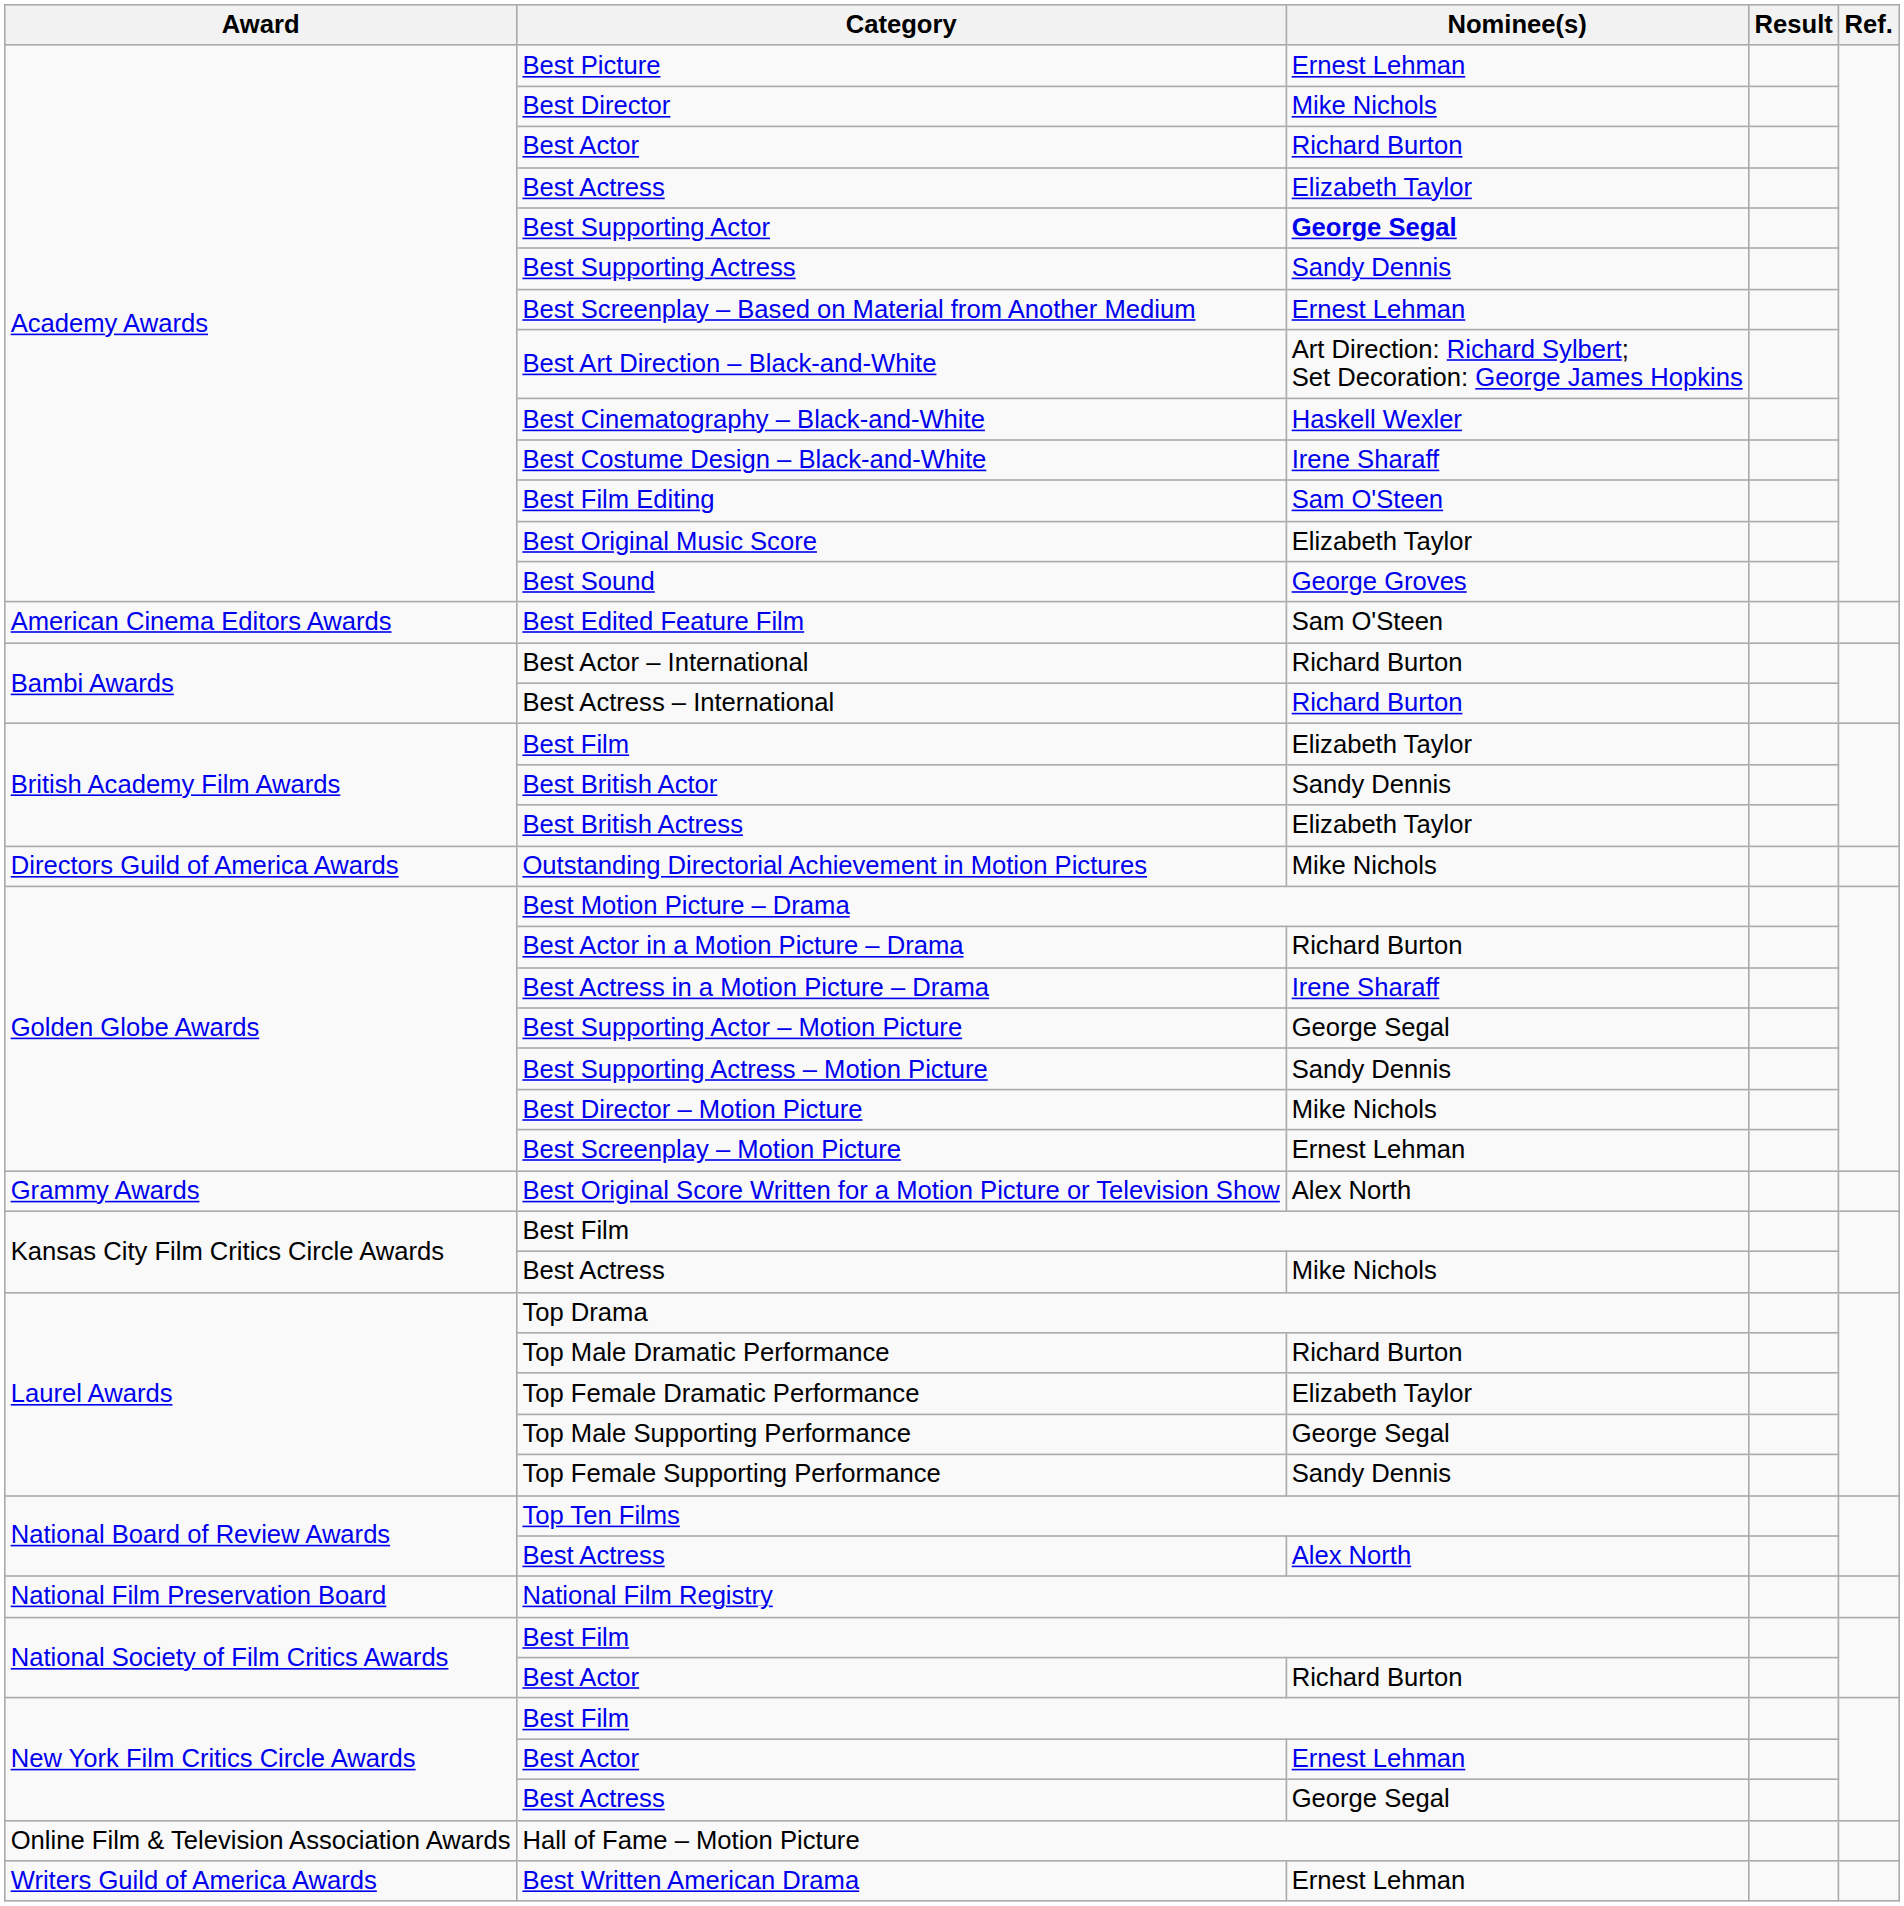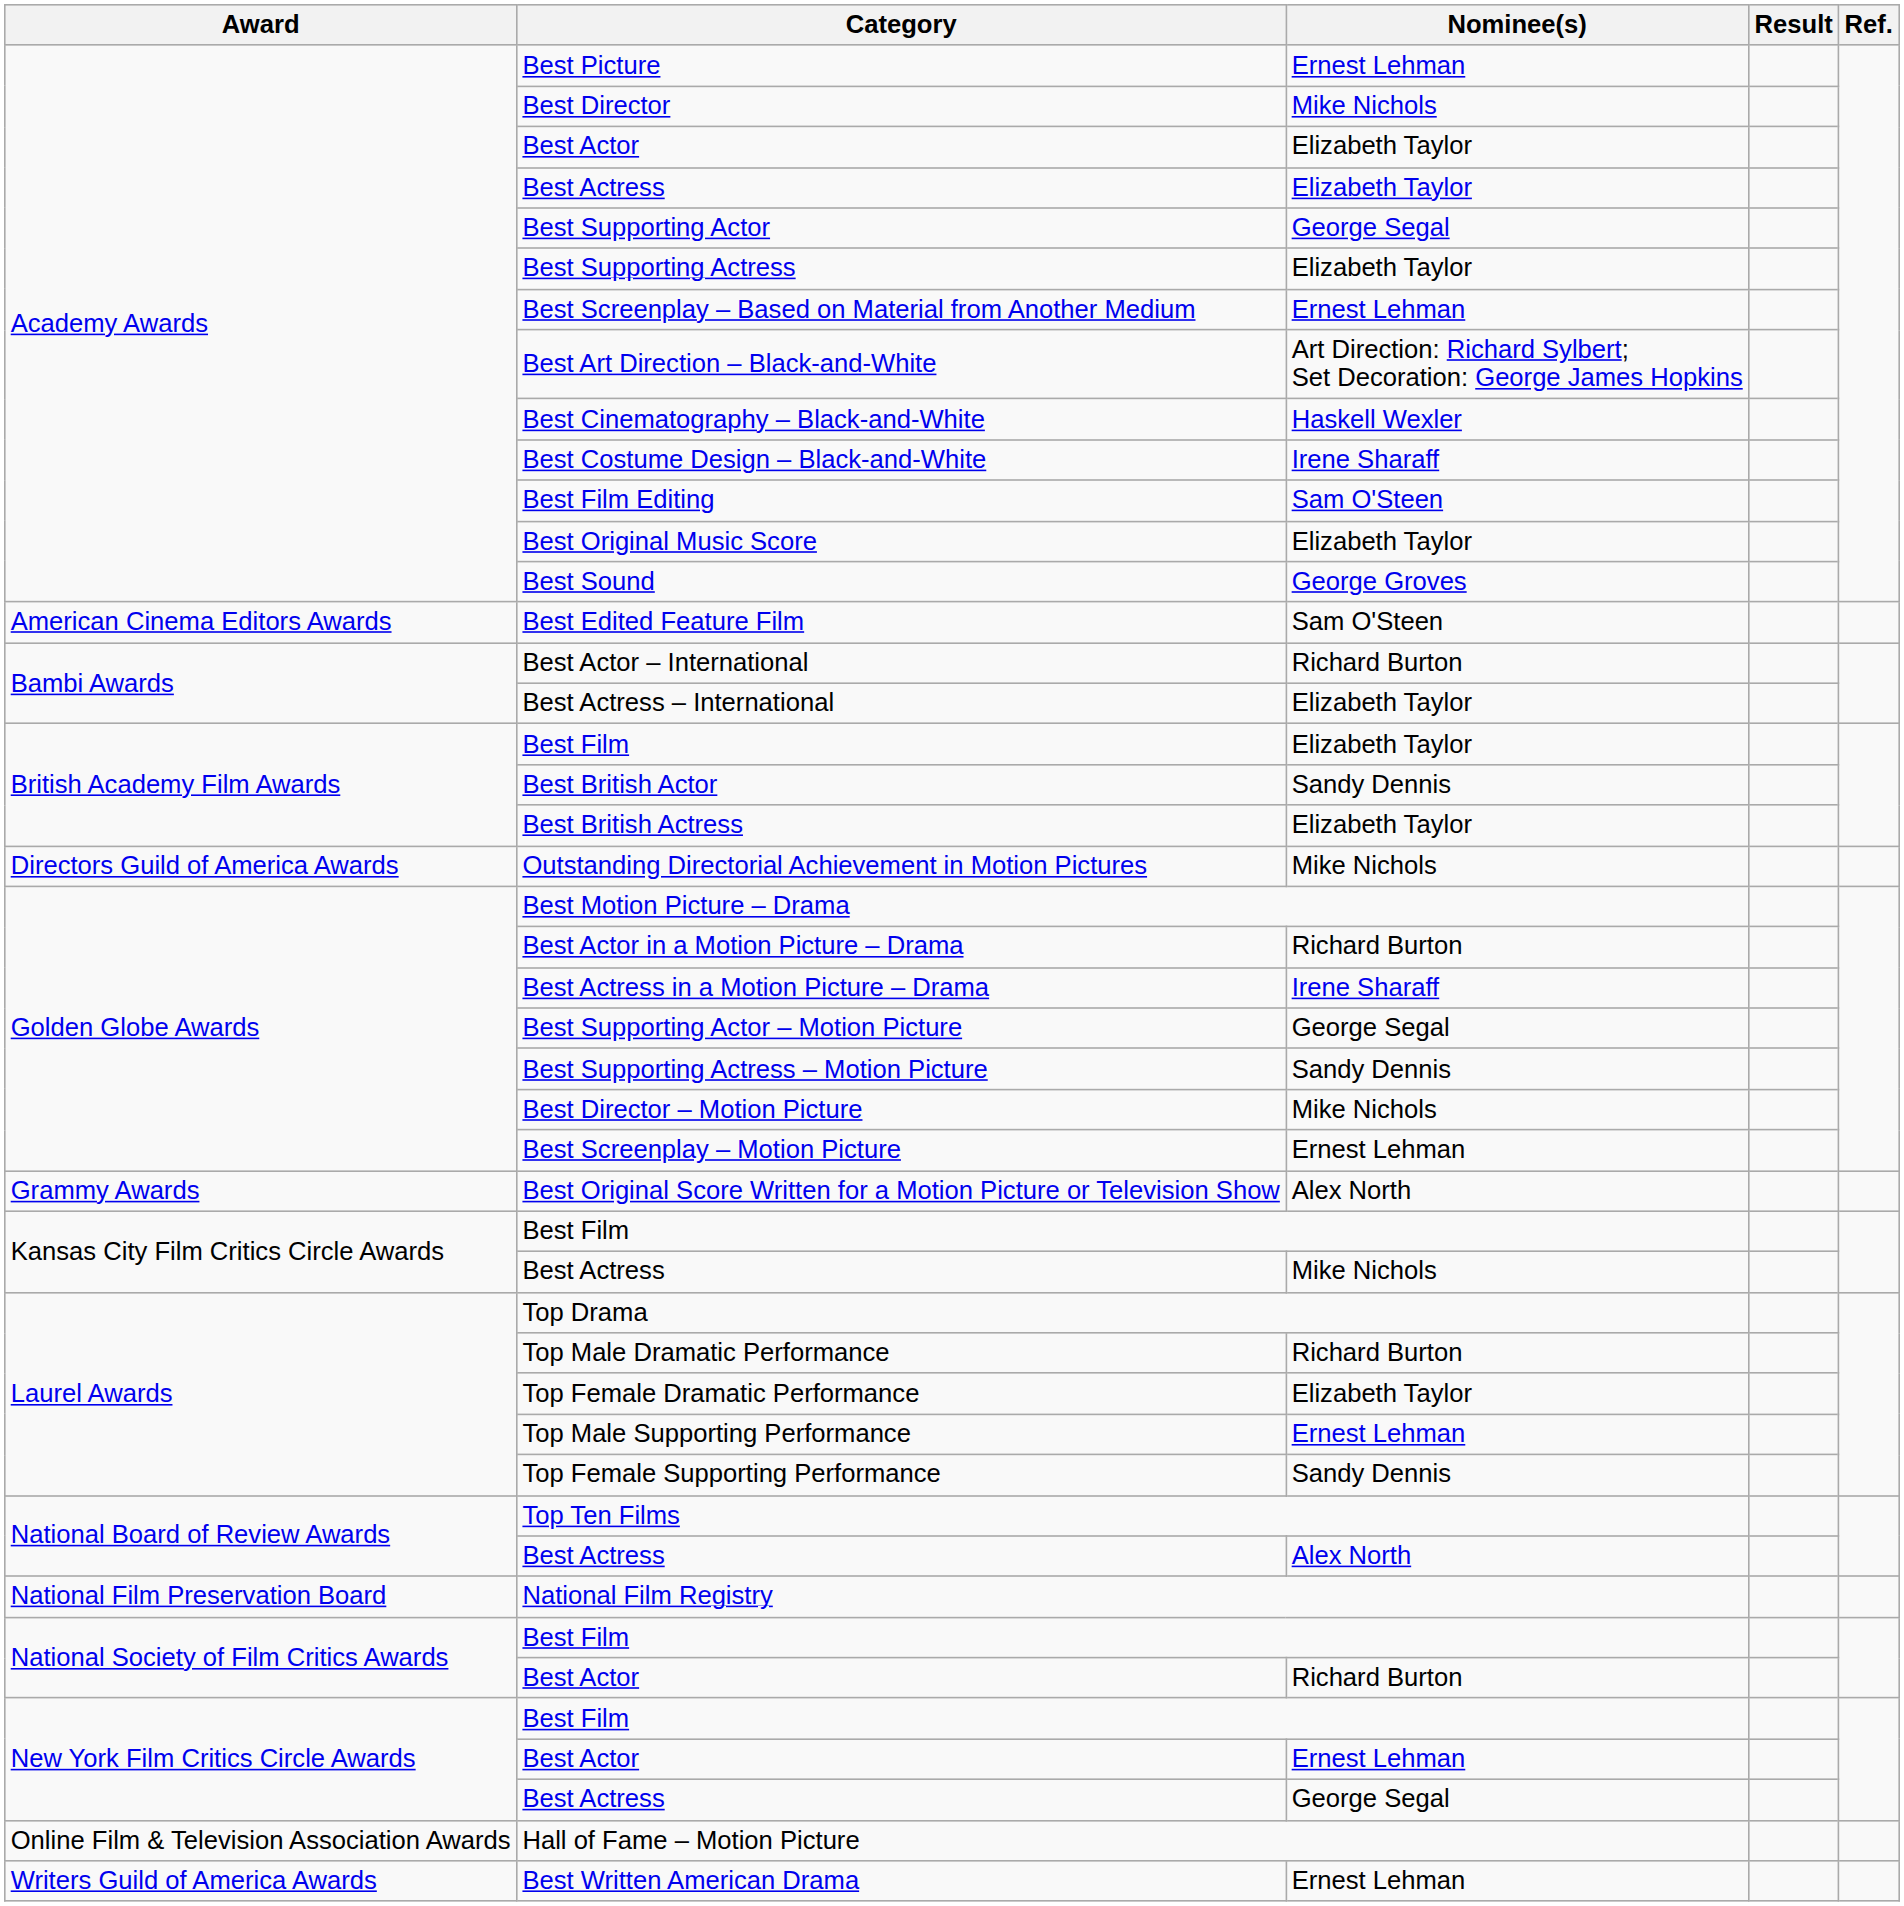 <table class="wikitable plainrowheaders">
 <tr>
 <th>Award</th>
 <th>Category</th>
 <th>Nominee(s)</th>
 <th>Result</th>
 <th>Ref.</th>
 </tr>
 <tr>
 <td rowspan="13"><a href='#'>Academy Awards</a></td>
 <td><a href='#'>Best Picture</a></td>
 <td><a href='#'>Ernest Lehman</a></td>
 <td></td>
 <td align="center" rowspan="13"></td>
 </tr>
 <tr>
 <td><a href='#'>Best Director</a></td>
 <td><a href='#'>Mike Nichols</a></td>
 <td></td>
 </tr>
 <tr>
 <td><a href='#'>Best Actor</a></td>
-<td><a href='#'>Richard Burton</a></td>
+<td>Elizabeth Taylor</td>
 <td></td>
 </tr>
 <tr>
 <td><a href='#'>Best Actress</a></td>
 <td><a href='#'>Elizabeth Taylor</a></td>
 <td></td>
 </tr>
 <tr>
 <td><a href='#'>Best Supporting Actor</a></td>
-<td><strong><a href='#'>George Segal</a></strong></td>
+<td><a href='#'>George Segal</a></td>
 <td></td>
 </tr>
 <tr>
 <td><a href='#'>Best Supporting Actress</a></td>
-<td><a href='#'>Sandy Dennis</a></td>
+<td>Elizabeth Taylor</td>
 <td></td>
 </tr>
 <tr>
 <td><a href='#'>Best Screenplay – Based on Material from Another Medium</a></td>
 <td><a href='#'>Ernest Lehman</a></td>
 <td></td>
 </tr>
 <tr>
 <td><a href='#'>Best Art Direction – Black-and-White</a></td>
 <td>Art Direction: <a href='#'>Richard Sylbert</a>; <br> Set Decoration: <a href='#'>George James Hopkins</a></td>
 <td></td>
 </tr>
 <tr>
 <td><a href='#'>Best Cinematography – Black-and-White</a></td>
 <td><a href='#'>Haskell Wexler</a></td>
 <td></td>
 </tr>
 <tr>
 <td><a href='#'>Best Costume Design – Black-and-White</a></td>
 <td><a href='#'>Irene Sharaff</a></td>
 <td></td>
 </tr>
 <tr>
 <td><a href='#'>Best Film Editing</a></td>
 <td><a href='#'>Sam O'Steen</a></td>
 <td></td>
 </tr>
 <tr>
 <td><a href='#'>Best Original Music Score</a></td>
 <td>Elizabeth Taylor</td>
 <td></td>
 </tr>
 <tr>
 <td><a href='#'>Best Sound</a></td>
 <td><a href='#'>George Groves</a></td>
 <td></td>
 </tr>
 <tr>
 <td><a href='#'>American Cinema Editors Awards</a></td>
 <td><a href='#'>Best Edited Feature Film</a></td>
 <td>Sam O'Steen</td>
 <td></td>
 <td align="center"></td>
 </tr>
 <tr>
 <td rowspan="2"><a href='#'>Bambi Awards</a></td>
 <td>Best Actor – International</td>
 <td>Richard Burton</td>
 <td></td>
 <td align="center" rowspan="2"></td>
 </tr>
 <tr>
 <td>Best Actress – International</td>
-<td><a href='#'>Richard Burton</a></td>
+<td>Elizabeth Taylor</td>
 <td></td>
 </tr>
 <tr>
 <td rowspan="3"><a href='#'>British Academy Film Awards</a></td>
 <td><a href='#'>Best Film</a></td>
 <td>Elizabeth Taylor</td>
 <td></td>
 <td align="center" rowspan="3"></td>
 </tr>
 <tr>
 <td><a href='#'>Best British Actor</a></td>
 <td>Sandy Dennis</td>
 <td></td>
 </tr>
 <tr>
 <td><a href='#'>Best British Actress</a></td>
 <td>Elizabeth Taylor</td>
 <td></td>
 </tr>
 <tr>
 <td><a href='#'>Directors Guild of America Awards</a></td>
 <td><a href='#'>Outstanding Directorial Achievement in Motion Pictures</a></td>
 <td>Mike Nichols</td>
 <td></td>
 <td align="center"></td>
 </tr>
 <tr>
 <td rowspan="7"><a href='#'>Golden Globe Awards</a></td>
 <td colspan="2"><a href='#'>Best Motion Picture – Drama</a></td>
 <td></td>
 <td align="center" rowspan="7"></td>
 </tr>
 <tr>
 <td><a href='#'>Best Actor in a Motion Picture – Drama</a></td>
 <td>Richard Burton</td>
 <td></td>
 </tr>
 <tr>
 <td><a href='#'>Best Actress in a Motion Picture – Drama</a></td>
 <td><a href='#'>Irene Sharaff</a></td>
 <td></td>
 </tr>
 <tr>
 <td><a href='#'>Best Supporting Actor – Motion Picture</a></td>
 <td>George Segal</td>
 <td></td>
 </tr>
 <tr>
 <td><a href='#'>Best Supporting Actress – Motion Picture</a></td>
 <td>Sandy Dennis</td>
 <td></td>
 </tr>
 <tr>
 <td><a href='#'>Best Director – Motion Picture</a></td>
 <td>Mike Nichols</td>
 <td></td>
 </tr>
 <tr>
 <td><a href='#'>Best Screenplay – Motion Picture</a></td>
 <td>Ernest Lehman</td>
 <td></td>
 </tr>
 <tr>
 <td><a href='#'>Grammy Awards</a></td>
 <td><a href='#'>Best Original Score Written for a Motion Picture or Television Show</a></td>
 <td>Alex North</td>
 <td></td>
 <td align="center"></td>
 </tr>
 <tr>
 <td rowspan="2">Kansas City Film Critics Circle Awards</td>
 <td colspan="2">Best Film</td>
 <td></td>
 <td align="center" rowspan="2"></td>
 </tr>
 <tr>
 <td>Best Actress</td>
 <td>Mike Nichols</td>
 <td></td>
 </tr>
 <tr>
 <td rowspan="5"><a href='#'>Laurel Awards</a></td>
 <td colspan="2">Top Drama</td>
 <td></td>
 <td align="center" rowspan="5"></td>
 </tr>
 <tr>
 <td>Top Male Dramatic Performance</td>
 <td>Richard Burton</td>
 <td></td>
 </tr>
 <tr>
 <td>Top Female Dramatic Performance</td>
 <td>Elizabeth Taylor</td>
 <td></td>
 </tr>
 <tr>
 <td>Top Male Supporting Performance</td>
-<td>George Segal</td>
+<td><a href='#'>Ernest Lehman</a></td>
 <td></td>
 </tr>
 <tr>
 <td>Top Female Supporting Performance</td>
 <td>Sandy Dennis</td>
 <td></td>
 </tr>
 <tr>
 <td rowspan="2"><a href='#'>National Board of Review Awards</a></td>
 <td colspan="2"><a href='#'>Top Ten Films</a></td>
 <td></td>
 <td align="center" rowspan="2"></td>
 </tr>
 <tr>
 <td><a href='#'>Best Actress</a></td>
 <td><a href='#'>Alex North</a></td>
 <td></td>
 </tr>
 <tr>
 <td><a href='#'>National Film Preservation Board</a></td>
 <td colspan="2"><a href='#'>National Film Registry</a></td>
 <td></td>
 <td align="center"></td>
 </tr>
 <tr>
 <td rowspan="2"><a href='#'>National Society of Film Critics Awards</a></td>
 <td colspan="2"><a href='#'>Best Film</a></td>
 <td></td>
 <td align="center" rowspan="2"></td>
 </tr>
 <tr>
 <td><a href='#'>Best Actor</a></td>
 <td>Richard Burton</td>
 <td></td>
 </tr>
 <tr>
 <td rowspan="3"><a href='#'>New York Film Critics Circle Awards</a></td>
 <td colspan="2"><a href='#'>Best Film</a></td>
 <td></td>
 <td align="center" rowspan="3"></td>
 </tr>
 <tr>
 <td><a href='#'>Best Actor</a></td>
 <td><a href='#'>Ernest Lehman</a></td>
 <td></td>
 </tr>
 <tr>
 <td><a href='#'>Best Actress</a></td>
 <td>George Segal</td>
 <td></td>
 </tr>
 <tr>
 <td>Online Film & Television Association Awards</td>
 <td colspan="2">Hall of Fame – Motion Picture</td>
 <td></td>
 <td align="center"></td>
 </tr>
 <tr>
 <td><a href='#'>Writers Guild of America Awards</a></td>
 <td><a href='#'>Best Written American Drama</a></td>
 <td>Ernest Lehman</td>
 <td></td>
 <td align="center"></td>
 </tr>
 </table>
